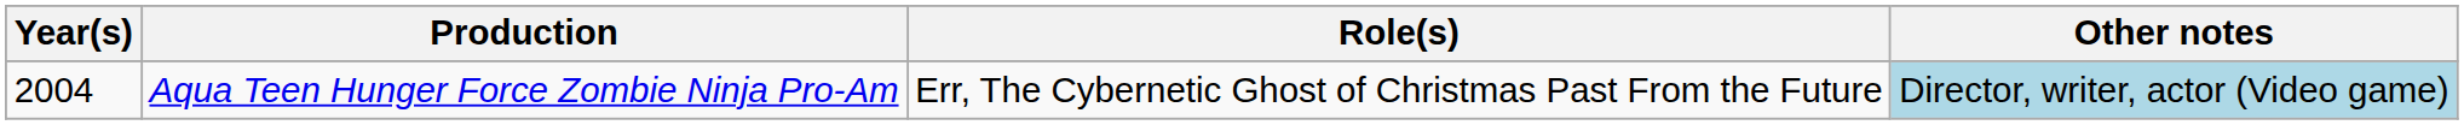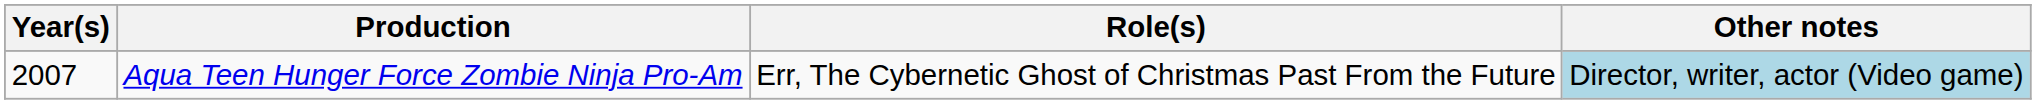 <table class="wikitable">
 <tr>
 <th>Year(s)</th>
 <th>Production</th>
 <th>Role(s)</th>
 <th>Other notes</th>
 </tr>
 <tr>
-<td>2004</td>
+<td>2007</td>
 <td><em><a href='#'>Aqua Teen Hunger Force Zombie Ninja Pro-Am</a></em></td>
 <td>Err, The Cybernetic Ghost of Christmas Past From the Future</td>
 <td style="background: lightblue;">Director, writer, actor (Video game)</td>
 </tr>
 </table>
